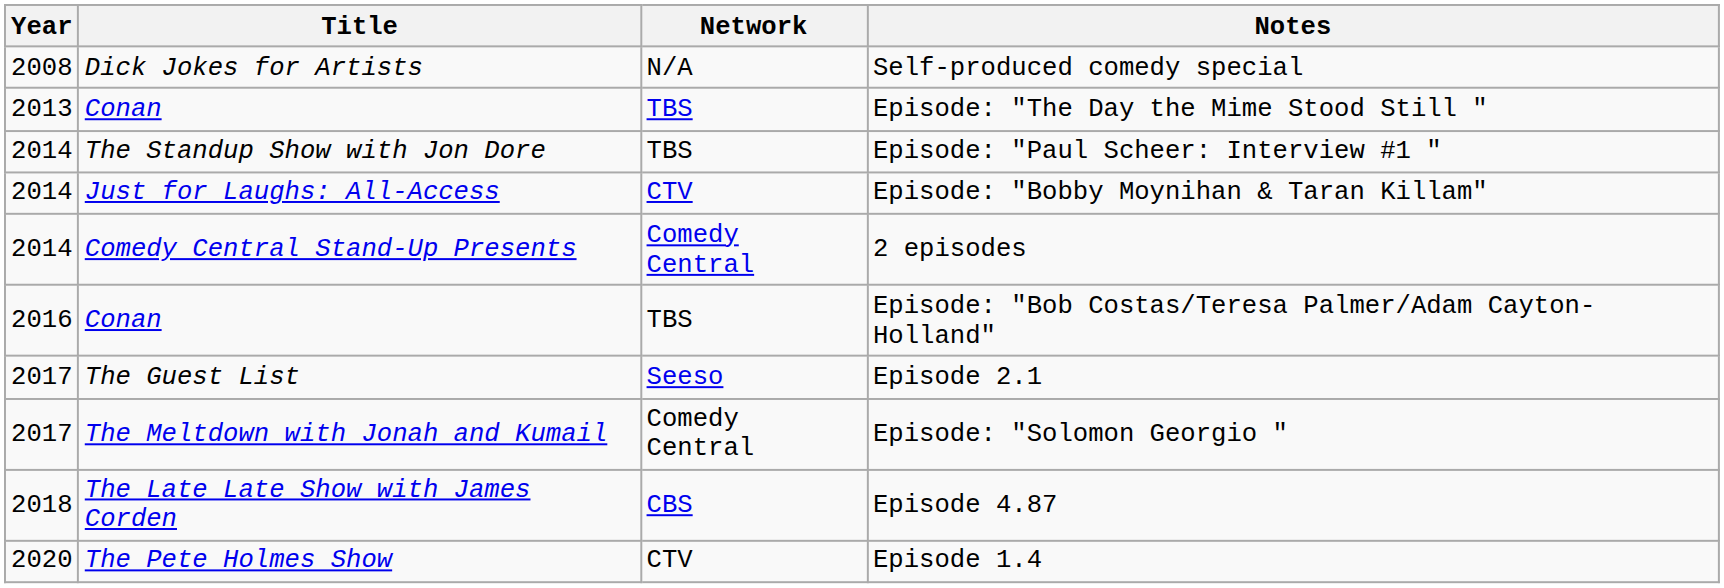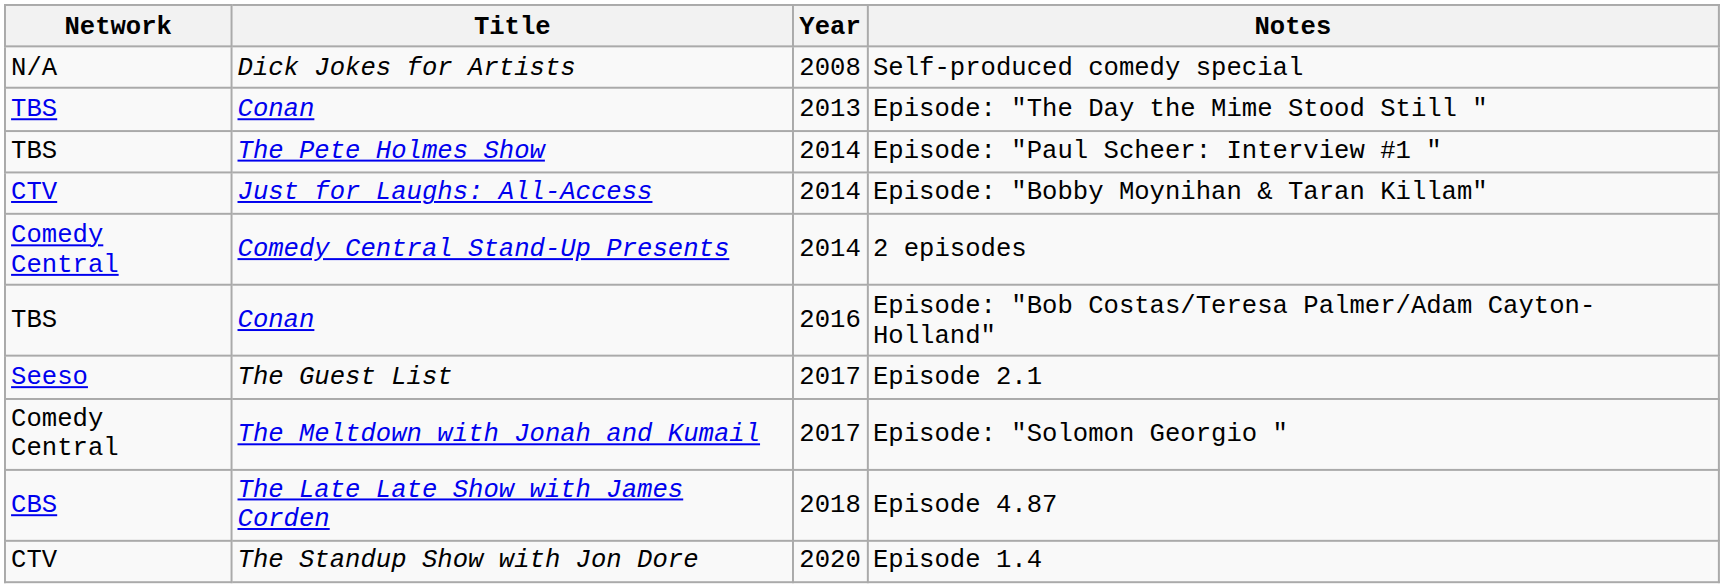 <table class="wikitable sortable">
 <tr>
+<th class="unsortable">Network</th>
+<th>Title</th>
 <th>Year</th>
-<th>Title</th>
-<th class="unsortable">Network</th>
 <th class="unsortable">Notes</th>
 </tr>
 <tr>
+<td>N/A</td>
+<td><em>Dick Jokes for Artists</em></td>
 <td>2008</td>
-<td><em>Dick Jokes for Artists</em></td>
-<td>N/A</td>
 <td>Self-produced comedy special</td>
 </tr>
 <tr>
+<td><a href='#'>TBS</a></td>
+<td><em><a href='#'>Conan</a></em></td>
 <td>2013</td>
-<td><em><a href='#'>Conan</a></em></td>
-<td><a href='#'>TBS</a></td>
 <td>Episode: "The Day the Mime Stood Still "</td>
 </tr>
 <tr>
+<td>TBS</td>
+<td><em><a href='#'>The Pete Holmes Show</a></em></td>
 <td>2014</td>
-<td><em>The Standup Show with Jon Dore</em></td>
-<td>TBS</td>
 <td>Episode: "Paul Scheer: Interview #1 "</td>
 </tr>
 <tr>
+<td><a href='#'>CTV</a></td>
+<td><em><a href='#'>Just for Laughs: All-Access</a></em></td>
 <td>2014</td>
-<td><em><a href='#'>Just for Laughs: All-Access</a></em></td>
-<td><a href='#'>CTV</a></td>
 <td>Episode: "Bobby Moynihan & Taran Killam"</td>
 </tr>
 <tr>
+<td><a href='#'>Comedy Central</a></td>
+<td><em><a href='#'>Comedy Central Stand-Up Presents</a></em></td>
 <td>2014</td>
-<td><em><a href='#'>Comedy Central Stand-Up Presents</a></em></td>
-<td><a href='#'>Comedy Central</a></td>
 <td>2 episodes</td>
 </tr>
 <tr>
+<td>TBS</td>
+<td data-sort-value="Twenty-four"><em><a href='#'>Conan</a></em></td>
 <td>2016</td>
-<td data-sort-value="Twenty-four"><em><a href='#'>Conan</a></em></td>
-<td>TBS</td>
 <td>Episode: "Bob Costas/Teresa Palmer/Adam Cayton-Holland"</td>
 </tr>
 <tr>
+<td><a href='#'>Seeso</a></td>
+<td data-sort-value="Pacific, The"><em>The Guest List</em></td>
 <td>2017</td>
-<td data-sort-value="Pacific, The"><em>The Guest List</em></td>
-<td><a href='#'>Seeso</a></td>
 <td>Episode 2.1</td>
 </tr>
 <tr>
+<td>Comedy Central</td>
+<td data-sort-value="War at Home, The"><em><a href='#'>The Meltdown with Jonah and Kumail</a></em></td>
 <td>2017</td>
-<td data-sort-value="War at Home, The"><em><a href='#'>The Meltdown with Jonah and Kumail</a></em></td>
-<td>Comedy Central</td>
 <td>Episode: "Solomon Georgio "</td>
 </tr>
 <tr>
+<td><a href='#'>CBS</a></td>
+<td><em><a href='#'>The Late Late Show with James Corden</a></em></td>
 <td>2018</td>
-<td><em><a href='#'>The Late Late Show with James Corden</a></em></td>
-<td><a href='#'>CBS</a></td>
 <td>Episode 4.87</td>
 </tr>
 <tr>
+<td>CTV</td>
+<td><em>The Standup Show with Jon Dore</em></td>
 <td>2020</td>
-<td><em><a href='#'>The Pete Holmes Show</a></em></td>
-<td>CTV</td>
 <td>Episode 1.4</td>
 </tr>
 </table>
